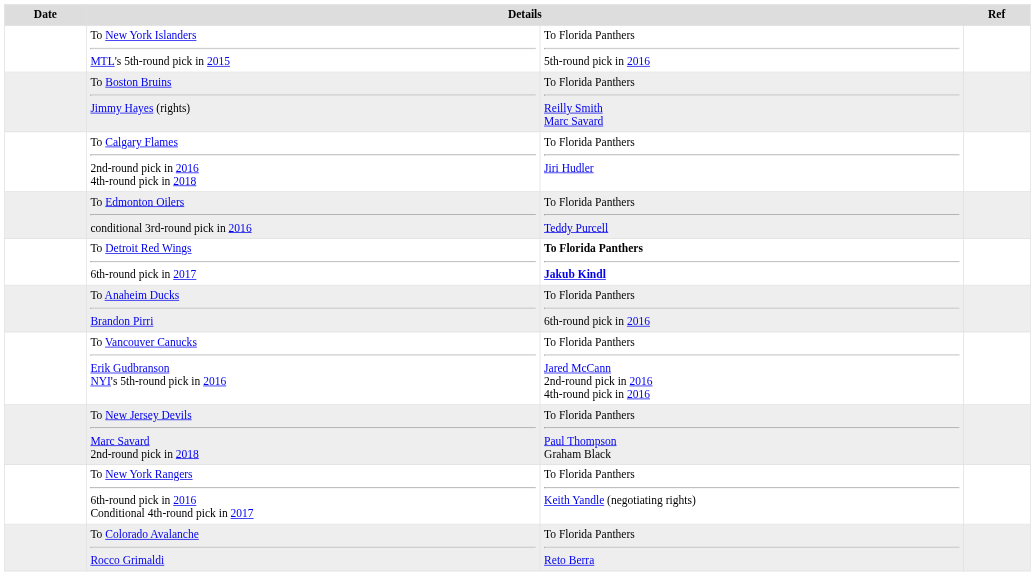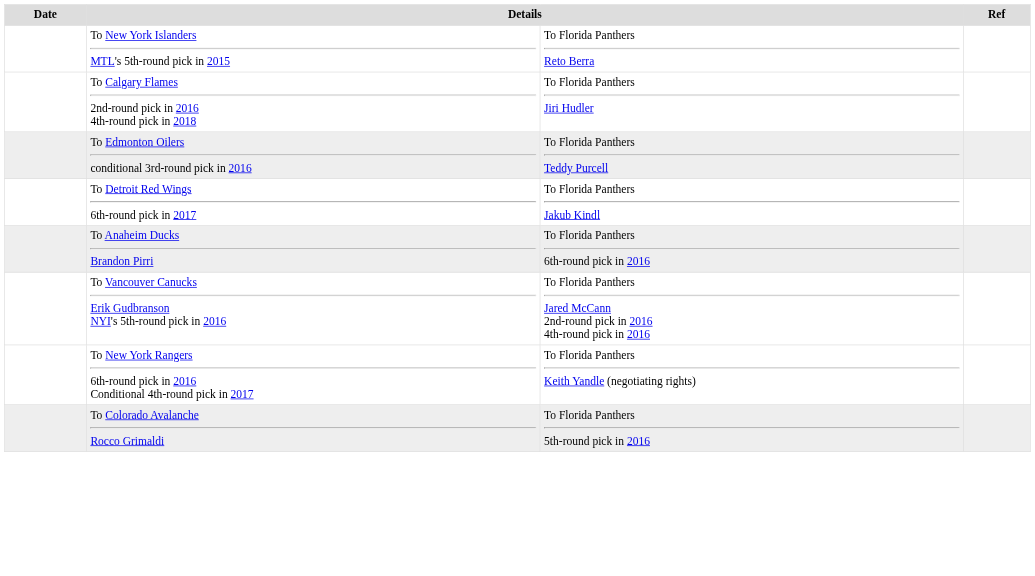 <table border=1 style="border-collapse:collapse" bordercolor="#DFDFDF" cellpadding="5" width=90%>
 <tr bgcolor="#dddddd">
 <th>Date</th>
 <th colspan="2">Details</th>
 <th><strong>Ref</strong></th>
 </tr>
 <tr>
 <td></td>
 <td valign="top">To <a href='#'>New York Islanders</a><hr><a href='#'>MTL</a>'s 5th-round pick in <a href='#'>2015</a></td>
-<td valign="top">To Florida Panthers<hr>5th-round pick in <a href='#'>2016</a></td>
-<td></td>
-</tr>
-<tr bgcolor="eeeeee">
-<td></td>
-<td valign="top">To <a href='#'>Boston Bruins</a><hr><a href='#'>Jimmy Hayes</a> (rights)</td>
-<td valign="top">To Florida Panthers<hr><a href='#'>Reilly Smith</a><br><a href='#'>Marc Savard</a></td>
+<td valign="top">To Florida Panthers<hr><a href='#'>Reto Berra</a></td>
 <td></td>
 </tr>
 <tr>
 <td></td>
 <td valign="top">To <a href='#'>Calgary Flames</a><hr>2nd-round pick in <a href='#'>2016</a><br>4th-round pick in <a href='#'>2018</a></td>
 <td valign="top">To Florida Panthers<hr><a href='#'>Jiri Hudler</a></td>
 <td></td>
 </tr>
 <tr bgcolor="eeeeee">
 <td></td>
 <td valign="top">To <a href='#'>Edmonton Oilers</a><hr>conditional 3rd-round pick in <a href='#'>2016</a></td>
 <td valign="top">To Florida Panthers<hr><a href='#'>Teddy Purcell</a></td>
 <td></td>
 </tr>
 <tr>
 <td></td>
 <td valign="top">To <a href='#'>Detroit Red Wings</a><hr>6th-round pick in <a href='#'>2017</a></td>
-<td valign="top"><strong>To Florida Panthers<hr><a href='#'>Jakub Kindl</a></strong></td>
+<td valign="top">To Florida Panthers<hr><a href='#'>Jakub Kindl</a></td>
 <td></td>
 </tr>
 <tr bgcolor="eeeeee">
 <td></td>
 <td valign="top">To <a href='#'>Anaheim Ducks</a><hr><a href='#'>Brandon Pirri</a></td>
 <td valign="top">To Florida Panthers<hr>6th-round pick in <a href='#'>2016</a></td>
 <td></td>
 </tr>
 <tr>
 <td></td>
 <td valign="top">To <a href='#'>Vancouver Canucks</a><hr><a href='#'>Erik Gudbranson</a><br><a href='#'>NYI</a>'s 5th-round pick in <a href='#'>2016</a></td>
 <td valign="top">To Florida Panthers<hr><a href='#'>Jared McCann</a><br>2nd-round pick in <a href='#'>2016</a><br>4th-round pick in <a href='#'>2016</a></td>
 <td></td>
 </tr>
-<tr bgcolor="eeeeee">
-<td></td>
-<td valign="top">To <a href='#'>New Jersey Devils</a><hr><a href='#'>Marc Savard</a><br>2nd-round pick in <a href='#'>2018</a></td>
-<td valign="top">To Florida Panthers<hr><a href='#'>Paul Thompson</a><br>Graham Black</td>
-<td></td>
-</tr>
 <tr>
 <td></td>
 <td valign="top">To <a href='#'>New York Rangers</a><hr>6th-round pick in <a href='#'>2016</a><br>Conditional 4th-round pick in <a href='#'>2017</a></td>
 <td valign="top">To Florida Panthers<hr><a href='#'>Keith Yandle</a> (negotiating rights)</td>
 <td></td>
 </tr>
 <tr bgcolor="eeeeee">
 <td></td>
 <td valign="top">To <a href='#'>Colorado Avalanche</a><hr><a href='#'>Rocco Grimaldi</a></td>
-<td valign="top">To Florida Panthers<hr><a href='#'>Reto Berra</a></td>
+<td valign="top">To Florida Panthers<hr>5th-round pick in <a href='#'>2016</a></td>
 <td></td>
 </tr>
 </table>
